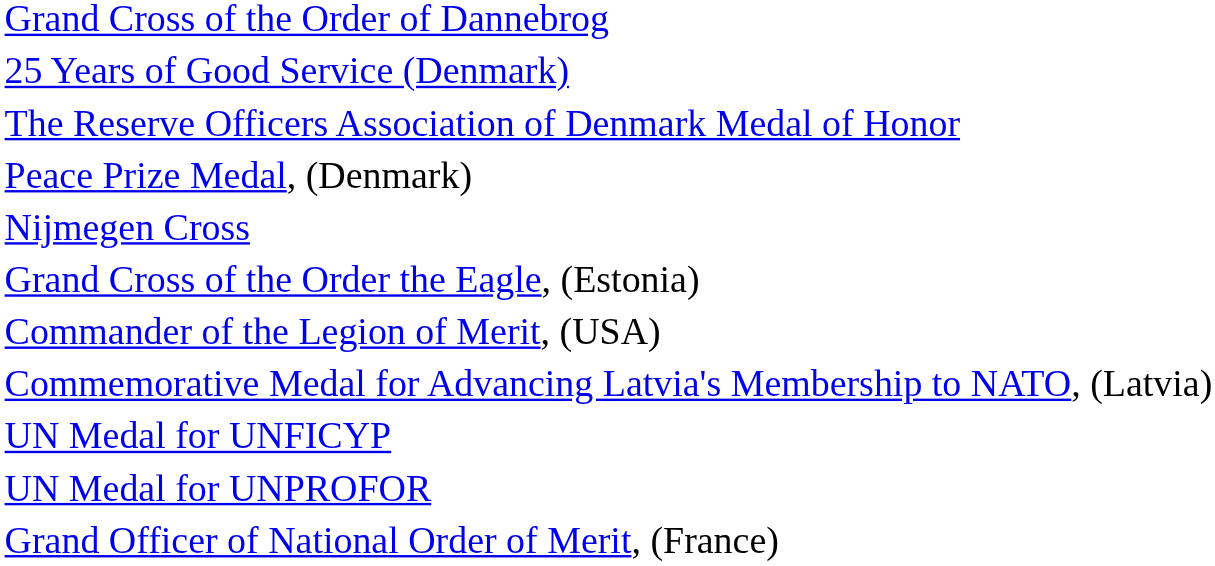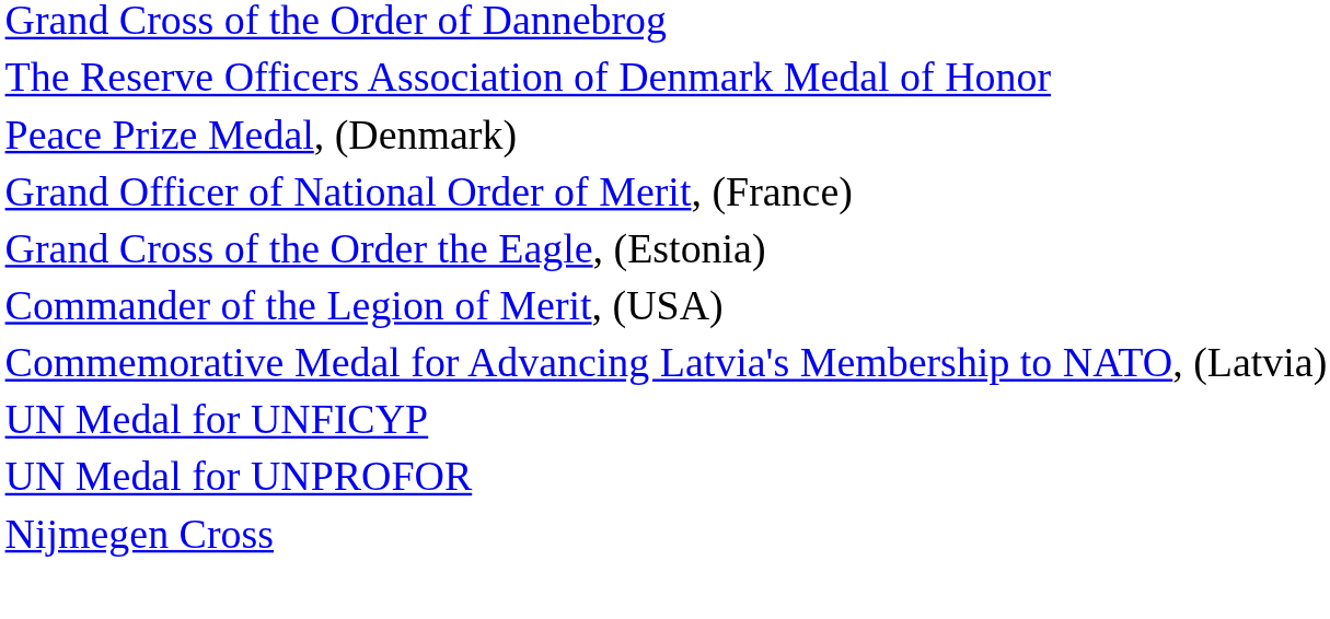 <table>
 <tr>
 <td></td>
 <td><a href='#'>Grand Cross of the Order of Dannebrog</a></td>
-</tr>
-<tr>
-<td></td>
-<td><a href='#'>25 Years of Good Service (Denmark)</a></td>
 </tr>
 <tr>
 <td></td>
 <td><a href='#'>The Reserve Officers Association of Denmark Medal of Honor</a></td>
 </tr>
 <tr>
 <td></td>
 <td><a href='#'>Peace Prize Medal</a>, (Denmark)</td>
 </tr>
 <tr>
 <td></td>
-<td><a href='#'>Nijmegen Cross</a></td>
+<td><a href='#'>Grand Officer of National Order of Merit</a>, (France)</td>
 </tr>
 <tr>
 <td></td>
 <td><a href='#'>Grand Cross of the Order the Eagle</a>, (Estonia)</td>
 </tr>
 <tr>
 <td></td>
 <td><a href='#'>Commander of the Legion of Merit</a>, (USA)</td>
 </tr>
 <tr>
 <td></td>
 <td><a href='#'>Commemorative Medal for Advancing Latvia's Membership to NATO</a>, (Latvia)</td>
 </tr>
 <tr>
 <td></td>
 <td><a href='#'>UN Medal for UNFICYP</a></td>
 </tr>
 <tr>
 <td></td>
 <td><a href='#'>UN Medal for UNPROFOR</a></td>
 </tr>
 <tr>
 <td></td>
-<td><a href='#'>Grand Officer of National Order of Merit</a>, (France)</td>
+<td><a href='#'>Nijmegen Cross</a></td>
 </tr>
 <tr>
 </tr>
 </table>
